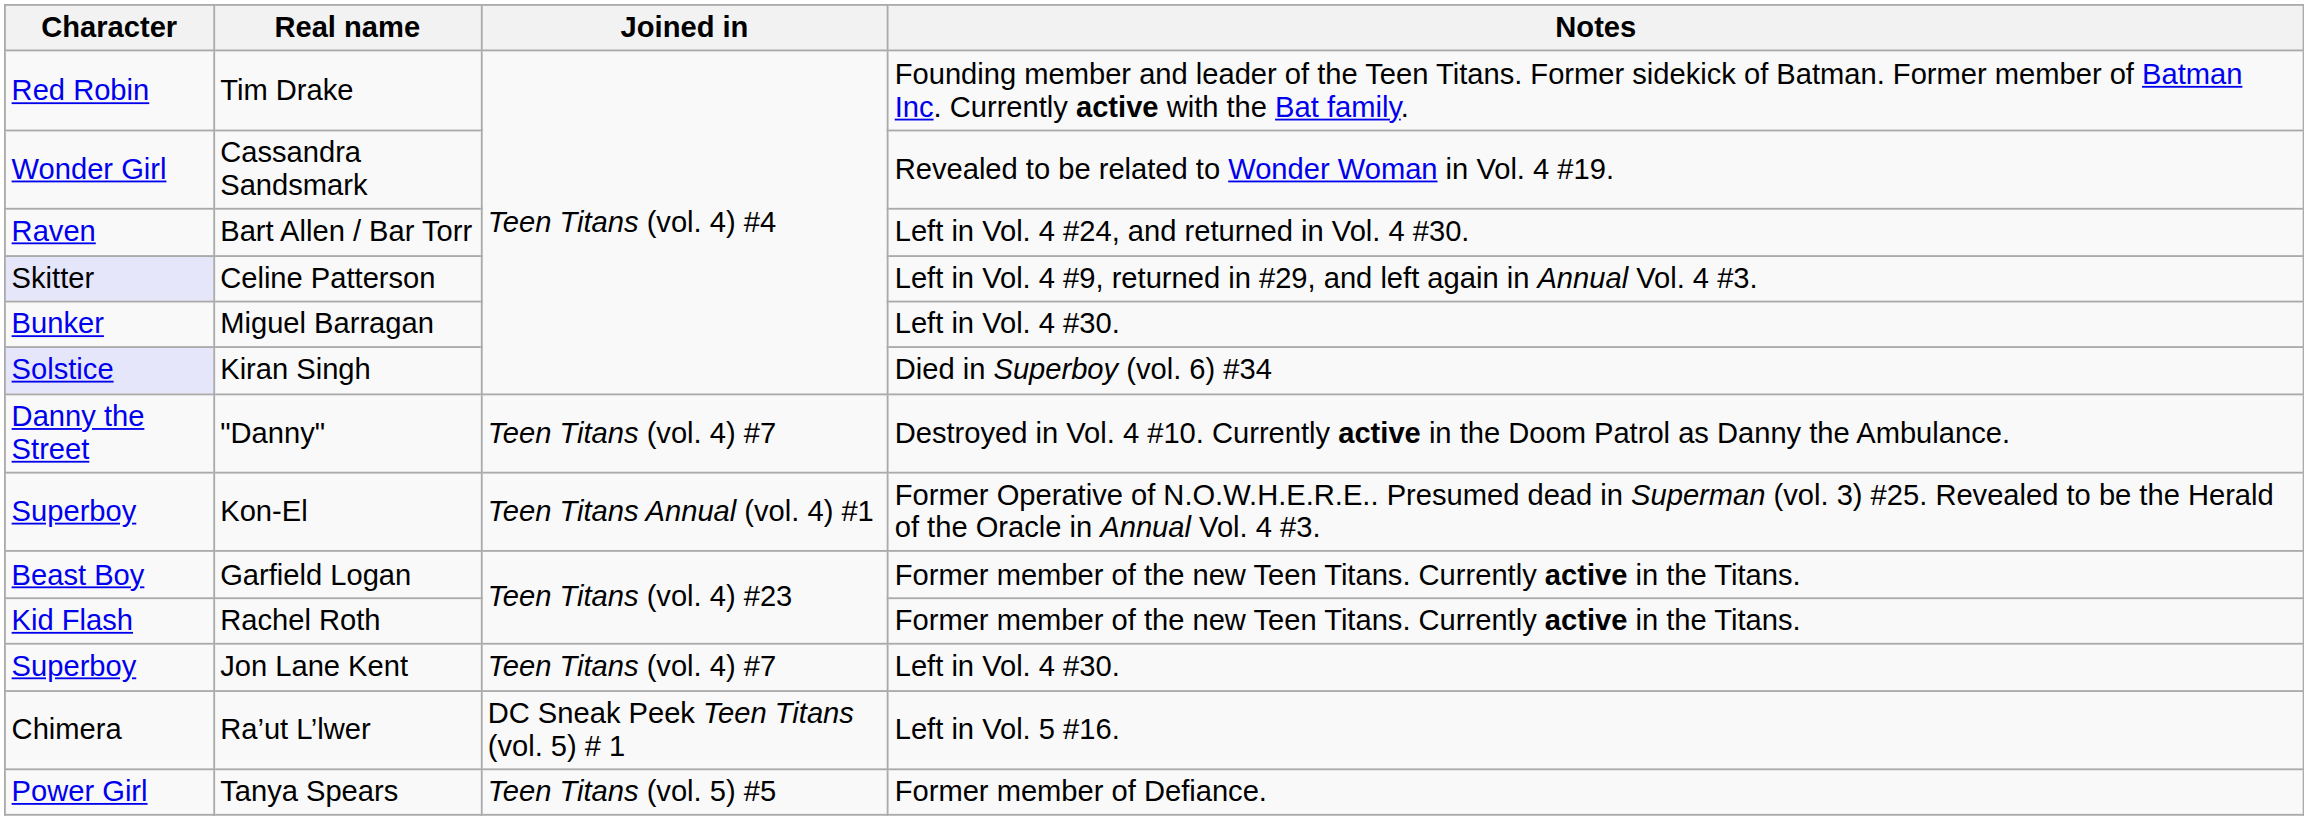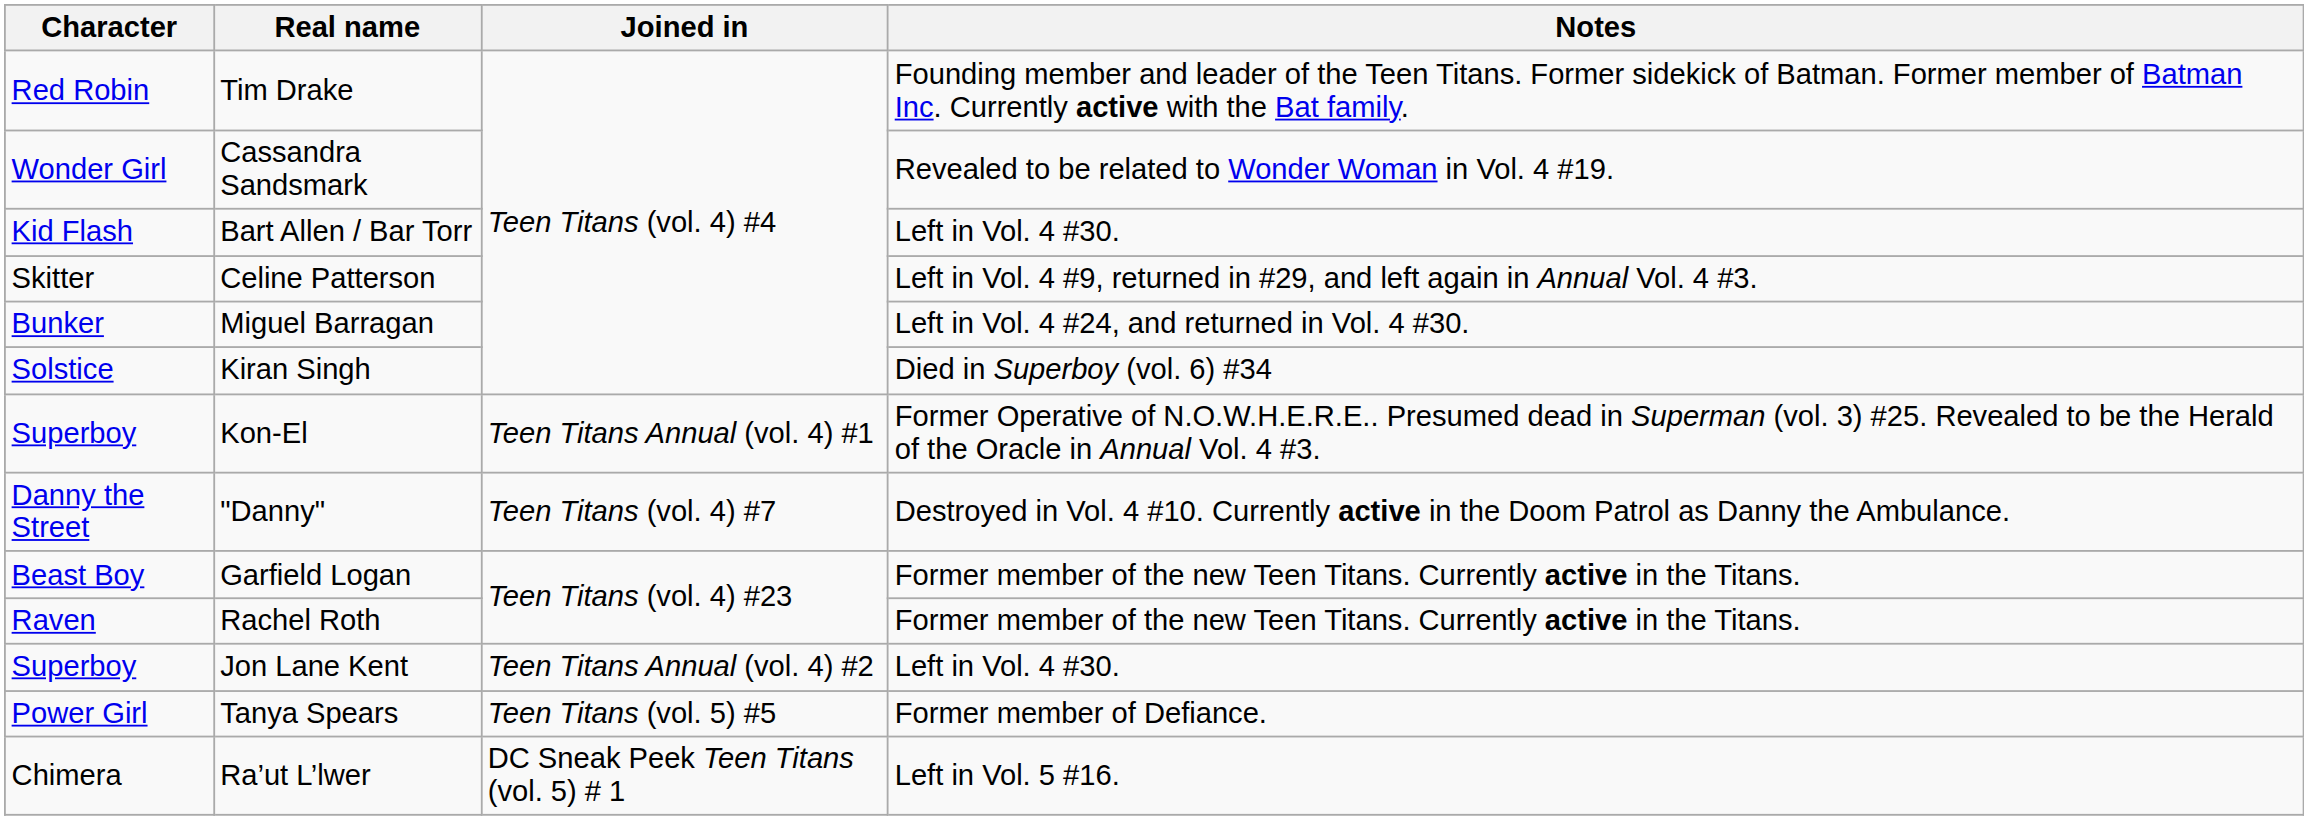 <table class="wikitable" width="100%">
 <tr>
 <th>Character</th>
 <th>Real name</th>
 <th>Joined in</th>
 <th>Notes</th>
 </tr>
 <tr>
 <td><a href='#'>Red Robin</a></td>
 <td>Tim Drake</td>
 <td rowspan="6"><em>Teen Titans</em> (vol. 4) #4</td>
 <td>Founding member and leader of the Teen Titans. Former sidekick of Batman. Former member of <a href='#'>Batman Inc</a>. Currently <strong>active</strong> with the <a href='#'>Bat family</a>.</td>
 </tr>
 <tr>
 <td><a href='#'>Wonder Girl</a></td>
 <td>Cassandra Sandsmark</td>
 <td>Revealed to be related to <a href='#'>Wonder Woman</a> in Vol. 4 #19.</td>
 </tr>
 <tr>
-<td><a href='#'>Raven</a></td>
+<td><a href='#'>Kid Flash</a></td>
 <td>Bart Allen / Bar Torr</td>
-<td>Left in Vol. 4 #24, and returned in Vol. 4 #30.</td>
+<td>Left in Vol. 4 #30.</td>
 </tr>
 <tr>
-<td style="background: lavender;">Skitter</td>
+<td>Skitter</td>
 <td>Celine Patterson</td>
 <td>Left in Vol. 4 #9, returned in #29, and left again in <em>Annual</em> Vol. 4 #3.</td>
 </tr>
 <tr>
 <td><a href='#'>Bunker</a></td>
 <td>Miguel Barragan</td>
-<td>Left in Vol. 4 #30.</td>
+<td>Left in Vol. 4 #24, and returned in Vol. 4 #30.</td>
 </tr>
 <tr>
-<td style="background: lavender;"><a href='#'>Solstice</a></td>
+<td><a href='#'>Solstice</a></td>
 <td>Kiran Singh</td>
 <td>Died in <em>Superboy</em> (vol. 6) #34</td>
+</tr>
+<tr>
+<td><a href='#'>Superboy</a></td>
+<td>Kon-El</td>
+<td><em>Teen Titans Annual</em> (vol. 4) #1</td>
+<td>Former Operative of N.O.W.H.E.R.E.. Presumed dead in <em>Superman</em> (vol. 3) #25. Revealed to be the Herald of the Oracle in <em>Annual</em> Vol. 4 #3.</td>
 </tr>
 <tr>
 <td><a href='#'>Danny the Street</a></td>
 <td>"Danny"</td>
 <td><em>Teen Titans</em> (vol. 4) #7</td>
 <td>Destroyed in Vol. 4 #10. Currently <strong>active</strong> in the Doom Patrol as Danny the Ambulance.</td>
 </tr>
 <tr>
-<td><a href='#'>Superboy</a></td>
-<td>Kon-El</td>
-<td><em>Teen Titans Annual</em> (vol. 4) #1</td>
-<td>Former Operative of N.O.W.H.E.R.E.. Presumed dead in <em>Superman</em> (vol. 3) #25. Revealed to be the Herald of the Oracle in <em>Annual</em> Vol. 4 #3.</td>
-</tr>
-<tr>
 <td><a href='#'>Beast Boy</a></td>
 <td>Garfield Logan</td>
 <td rowspan="2"><em>Teen Titans</em> (vol. 4) #23</td>
 <td>Former member of the new Teen Titans. Currently <strong>active</strong> in the Titans.</td>
 </tr>
 <tr>
-<td><a href='#'>Kid Flash</a></td>
+<td><a href='#'>Raven</a></td>
 <td>Rachel Roth</td>
 <td>Former member of the new Teen Titans. Currently <strong>active</strong> in the Titans.</td>
 </tr>
 <tr>
 <td><a href='#'>Superboy</a></td>
 <td>Jon Lane Kent</td>
-<td><em>Teen Titans</em> (vol. 4) #7</td>
+<td><em>Teen Titans Annual</em> (vol. 4) #2</td>
 <td>Left in Vol. 4 #30.</td>
+</tr>
+<tr>
+<td><a href='#'>Power Girl</a></td>
+<td>Tanya Spears</td>
+<td><em>Teen Titans</em> (vol. 5) #5</td>
+<td>Former member of Defiance.</td>
 </tr>
 <tr>
 <td>Chimera</td>
 <td>Ra’ut L’lwer</td>
 <td>DC Sneak Peek <em>Teen Titans</em> (vol. 5) # 1</td>
 <td>Left in Vol. 5 #16.</td>
 </tr>
-<tr>
-<td><a href='#'>Power Girl</a></td>
-<td>Tanya Spears</td>
-<td><em>Teen Titans</em> (vol. 5) #5</td>
-<td>Former member of Defiance.</td>
-</tr>
 </table>
